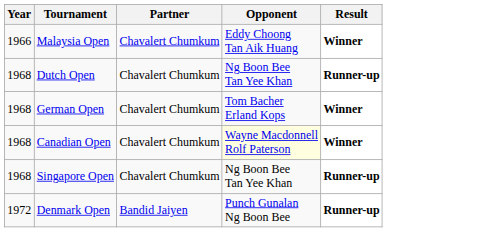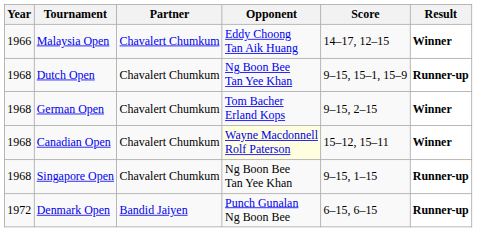 <table class="sortable wikitable" style="font-size: 90%;">
 <tr>
 <th>Year</th>
 <th>Tournament</th>
 <th>Partner</th>
 <th>Opponent</th>
+<th>Score</th>
 <th>Result</th>
 </tr>
 <tr>
 <td align="center">1966</td>
 <td><a href='#'>Malaysia Open</a></td>
 <td> <a href='#'>Chavalert Chumkum</a></td>
 <td> <a href='#'>Eddy Choong</a><br> <a href='#'>Tan Aik Huang</a></td>
+<td>14–17, 12–15</td>
 <td style="text-align:left; background:white"> <strong>Winner</strong></td>
 </tr>
 <tr>
 <td align="center">1968</td>
 <td><a href='#'>Dutch Open</a></td>
 <td> Chavalert Chumkum</td>
 <td> <a href='#'>Ng Boon Bee</a><br> <a href='#'>Tan Yee Khan</a></td>
+<td>9–15, 15–1, 15–9</td>
 <td style="text-align:left; background:white"> <strong>Runner-up</strong></td>
 </tr>
 <tr>
 <td align="center">1968</td>
 <td><a href='#'>German Open</a></td>
 <td> Chavalert Chumkum</td>
 <td> <a href='#'>Tom Bacher</a><br> <a href='#'>Erland Kops</a></td>
+<td>9–15, 2–15</td>
 <td style="text-align:left; background:white"> <strong>Winner</strong></td>
 </tr>
 <tr>
 <td align="center">1968</td>
 <td><a href='#'>Canadian Open</a></td>
 <td> Chavalert Chumkum</td>
 <td style="background: lightyellow;"> <a href='#'>Wayne Macdonnell</a><br> <a href='#'>Rolf Paterson</a></td>
+<td>15–12, 15–11</td>
 <td style="text-align:left; background:white"> <strong>Winner</strong></td>
 </tr>
 <tr>
 <td align="center">1968</td>
 <td><a href='#'>Singapore Open</a></td>
 <td> Chavalert Chumkum</td>
 <td> Ng Boon Bee<br> Tan Yee Khan</td>
+<td>9–15, 1–15</td>
 <td style="text-align:left; background:white"> <strong>Runner-up</strong></td>
 </tr>
 <tr>
 <td align="center">1972</td>
 <td><a href='#'>Denmark Open</a></td>
 <td> <a href='#'>Bandid Jaiyen</a></td>
 <td> <a href='#'>Punch Gunalan</a><br> Ng Boon Bee</td>
+<td>6–15, 6–15</td>
 <td style="text-align:left; background:white"> <strong>Runner-up</strong></td>
 </tr>
 </table>
